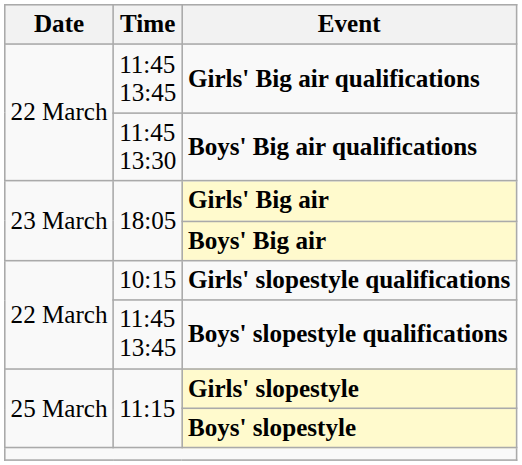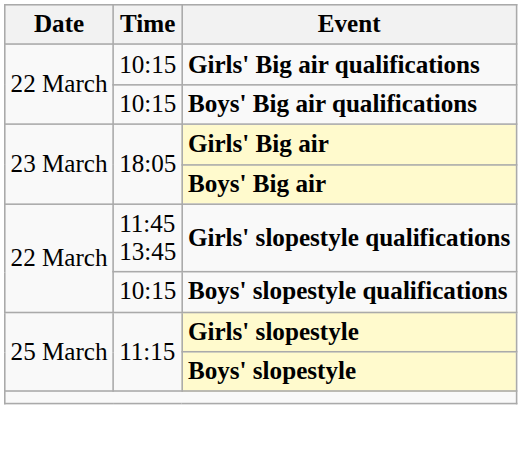 <table class=wikitable>
 <tr>
 <th>Date</th>
 <th>Time</th>
 <th>Event</th>
 </tr>
 <tr>
 <td rowspan=2>22 March</td>
-<td>11:45<br>13:45</td>
+<td>10:15</td>
 <td><strong>Girls' Big air qualifications</strong></td>
 </tr>
 <tr>
-<td>11:45<br>13:30</td>
+<td>10:15</td>
 <td><strong>Boys' Big air qualifications</strong></td>
 </tr>
 <tr>
 <td rowspan=2>23 March</td>
 <td rowspan=2>18:05</td>
 <td style=background:lemonchiffon><strong>Girls' Big air</strong></td>
 </tr>
 <tr>
 <td style=background:lemonchiffon><strong>Boys' Big air</strong></td>
 </tr>
 <tr>
 <td rowspan=2>22 March</td>
-<td>10:15</td>
+<td>11:45<br>13:45</td>
 <td><strong>Girls' slopestyle qualifications</strong></td>
 </tr>
 <tr>
-<td>11:45<br>13:45</td>
+<td>10:15</td>
 <td><strong>Boys' slopestyle qualifications</strong></td>
 </tr>
 <tr>
 <td rowspan=2>25 March</td>
 <td rowspan=2>11:15</td>
 <td style=background:lemonchiffon><strong>Girls' slopestyle</strong></td>
 </tr>
 <tr>
 <td style=background:lemonchiffon><strong>Boys' slopestyle</strong></td>
 </tr>
 <tr>
 <td colspan=3></td>
 </tr>
 </table>
